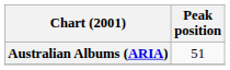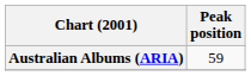 <table class="wikitable sortable plainrowheaders" style="text-align:center">
 <tr>
 <th scope="col">Chart (2001)</th>
 <th scope="col">Peak<br>position</th>
 </tr>
 <tr>
 <th scope="row">Australian Albums (<a href='#'>ARIA</a>)</th>
-<td>51</td>
+<td>59</td>
 </tr>
 <tr>
 </tr>
 <tr>
 </tr>
 <tr>
 </tr>
 <tr>
 </tr>
 <tr>
 </tr>
 <tr>
 </tr>
 </table>
